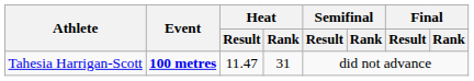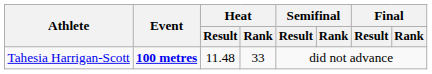 <table class="wikitable" style="font-size:90%">
 <tr>
 <th rowspan="2">Athlete</th>
 <th rowspan="2">Event</th>
 <th colspan="2">Heat</th>
 <th colspan="2">Semifinal</th>
 <th colspan="2">Final</th>
 </tr>
 <tr style="font-size:95%">
 <th>Result</th>
 <th>Rank</th>
 <th>Result</th>
 <th>Rank</th>
 <th>Result</th>
 <th>Rank</th>
 </tr>
 <tr style=text-align:center>
 <td style=text-align:left><a href='#'>Tahesia Harrigan-Scott</a></td>
 <td style=text-align:left><strong><a href='#'>100 metres</a></strong></td>
-<td>11.47</td>
-<td>31</td>
+<td>11.48</td>
+<td>33</td>
 <td colspan=4>did not advance</td>
 </tr>
 </table>
